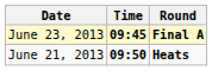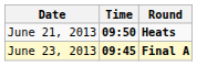 <table class="wikitable">
 <tr>
 <th>Date</th>
 <th>Time</th>
 <th>Round</th>
 </tr>
+<tr>
+<td>June 21, 2013</td>
+<td><strong>09:50</strong></td>
+<td><strong>Heats</strong></td>
+</tr>
 <tr style=background:lemonchiffon>
 <td>June 23, 2013</td>
 <td><strong>09:45</strong></td>
 <td><strong>Final A</strong></td>
 </tr>
-<tr>
-<td>June 21, 2013</td>
-<td><strong>09:50</strong></td>
-<td><strong>Heats</strong></td>
-</tr>
 </table>
